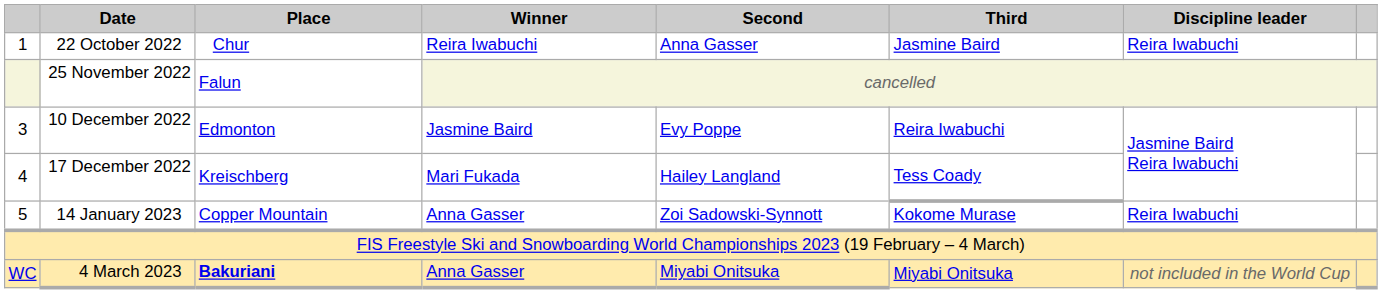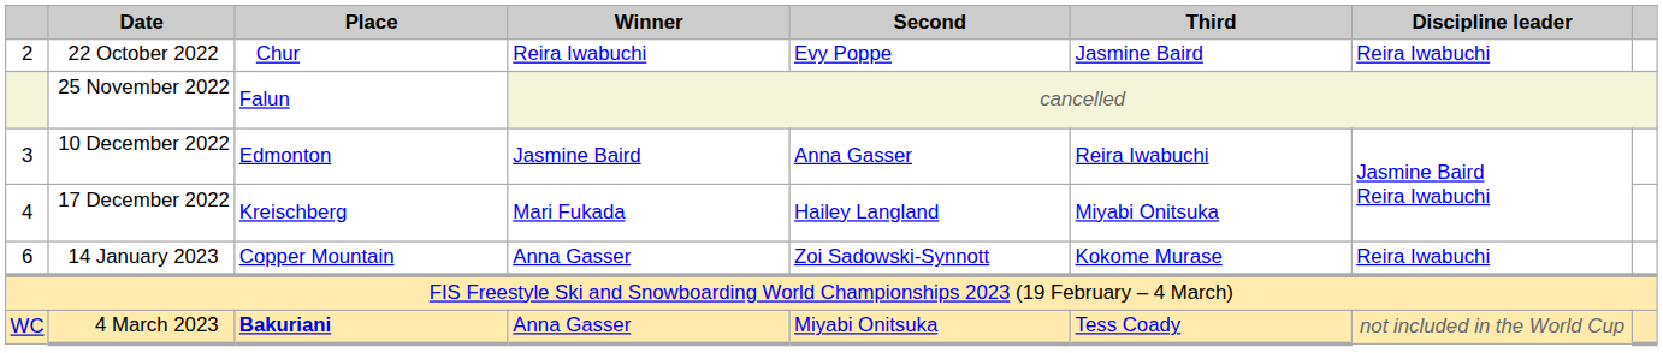 <table class="wikitable plainrowheaders" style="background:#fff; font-size:86%; line-height:16px; border:grey solid 1px; border-collapse:collapse;">
 <tr>
 <th scope="col" style="background:#ccc; width=30 px;"></th>
 <th scope="col" style="background:#ccc; width:120px;">Date</th>
 <th scope="col" style="background:#ccc; width:180px;">Place</th>
 <th scope="col" style="background:#ccc; width:185px;">Winner</th>
 <th scope="col" style="background:#ccc; width:185px;">Second</th>
 <th scope="col" style="background:#ccc; width:185px;">Third</th>
 <th scope="col" style="background:#ccc; width:185px;">Discipline leader</th>
 <th scope="col" style="background:#ccc; width:10px;"></th>
 </tr>
 <tr>
-<td align="center">1</td>
+<td align="center">2</td>
 <td align="right">22 October 2022  </td>
 <td>   <a href='#'>Chur</a></td>
 <td> <a href='#'>Reira Iwabuchi</a></td>
-<td> <a href='#'>Anna Gasser</a></td>
+<td> <a href='#'>Evy Poppe</a></td>
 <td> <a href='#'>Jasmine Baird</a></td>
 <td> <a href='#'>Reira Iwabuchi</a></td>
 <td></td>
 </tr>
 <tr>
 <td bgcolor="F5F5DC"></td>
 <td align="right">25 November 2022  </td>
 <td> <a href='#'>Falun</a></td>
 <td colspan=5 align=center bgcolor="F5F5DC" style=color:#696969><em>cancelled</em></td>
 </tr>
 <tr>
 <td align="center">3</td>
 <td align="right">10 December 2022  </td>
 <td> <a href='#'>Edmonton</a></td>
 <td> <a href='#'>Jasmine Baird</a></td>
-<td> <a href='#'>Evy Poppe</a></td>
+<td> <a href='#'>Anna Gasser</a></td>
 <td> <a href='#'>Reira Iwabuchi</a></td>
 <td rowspan=2> <a href='#'>Jasmine Baird</a><br> <a href='#'>Reira Iwabuchi</a></td>
 <td></td>
 </tr>
 <tr>
 <td align="center">4</td>
 <td align="right">17 December 2022  </td>
 <td> <a href='#'>Kreischberg</a></td>
 <td> <a href='#'>Mari Fukada</a></td>
 <td> <a href='#'>Hailey Langland</a></td>
-<td style="border-bottom-width:3px"> <a href='#'>Tess Coady</a></td>
+<td> <a href='#'>Miyabi Onitsuka</a></td>
 <td></td>
 </tr>
 <tr>
-<td align="center">5</td>
+<td align="center">6</td>
 <td align="right">14 January 2023  </td>
 <td> <a href='#'>Copper Mountain</a></td>
 <td> <a href='#'>Anna Gasser</a></td>
 <td> <a href='#'>Zoi Sadowski-Synnott</a></td>
 <td> <a href='#'>Kokome Murase</a></td>
 <td> <a href='#'>Reira Iwabuchi</a></td>
 <td></td>
 </tr>
 <tr style="background:#FFEBAD">
 <td align=center style="border-top-width:3px" colspan=11><a href='#'>FIS Freestyle Ski and Snowboarding World Championships 2023</a> (19 February – 4 March)</td>
 </tr>
 <tr style="background:#FFEBAD">
 <td align="center" style=color:#696969 style="border-bottom-width:3px"><a href='#'>WC</a></td>
 <td style="border-bottom-width:3px" align="right">4 March 2023  </td>
 <td style="border-bottom-width:3px"><strong> <a href='#'>Bakuriani</a></strong></td>
 <td style="border-bottom-width:3px"> <a href='#'>Anna Gasser</a></td>
 <td style="border-bottom-width:3px"> <a href='#'>Miyabi Onitsuka</a></td>
-<td> <a href='#'>Miyabi Onitsuka</a></td>
+<td style="border-bottom-width:3px"> <a href='#'>Tess Coady</a></td>
 <td align="center" style=color:#696969 style="border-bottom-width:3px"><em>not included in the World Cup</em></td>
 <td style="border-bottom-width:3px"></td>
 </tr>
 </table>
